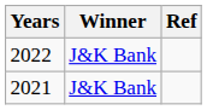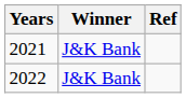 <table class="wikitable plainrowheaders">
 <tr>
 <th>Years</th>
 <th>Winner</th>
 <th>Ref</th>
 </tr>
 <tr>
+<td>2021</td>
+<td><a href='#'>J&K Bank</a></td>
+<td></td>
+</tr>
+<tr>
 <td>2022</td>
 <td><a href='#'>J&K Bank</a></td>
 <td></td>
 </tr>
-<tr>
-<td>2021</td>
-<td><a href='#'>J&K Bank</a></td>
-<td></td>
-</tr>
 </table>
